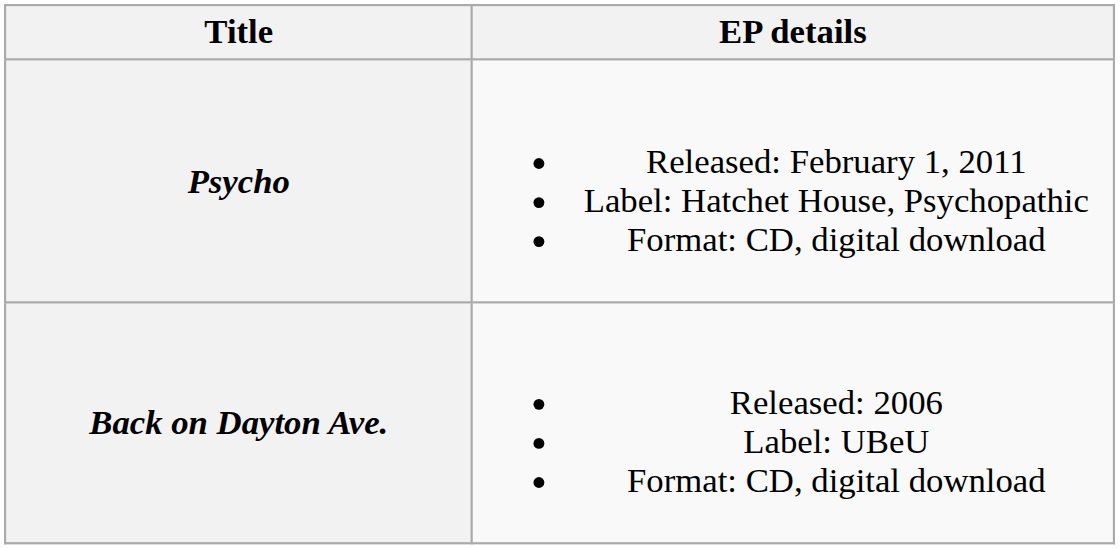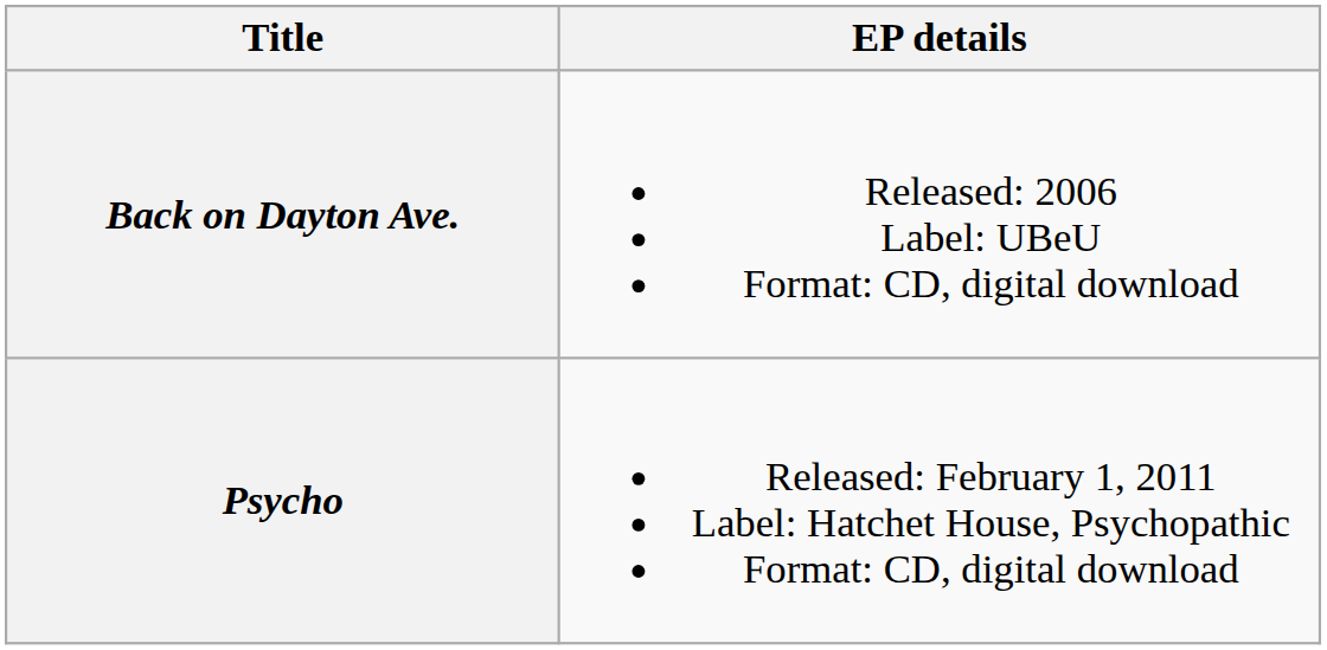 <table class="wikitable plainrowheaders" style="text-align:center;">
 <tr>
 <th scope="col" style="width:13em;">Title</th>
 <th scope="col" style="width:18em;">EP details</th>
 </tr>
 <tr>
+<th scope="row"><em>Back on Dayton Ave.</em></th>
+<td><br><ul><li>Released: 2006</li><li>Label: UBeU</li><li>Format: CD, digital download</li></ul></td>
+</tr>
+<tr>
 <th scope="row"><em>Psycho</em></th>
 <td><br><ul><li>Released: February 1, 2011</li><li>Label: Hatchet House, Psychopathic</li><li>Format: CD, digital download</li></ul></td>
 </tr>
-<tr>
-<th scope="row"><em>Back on Dayton Ave.</em></th>
-<td><br><ul><li>Released: 2006</li><li>Label: UBeU</li><li>Format: CD, digital download</li></ul></td>
-</tr>
 </table>
